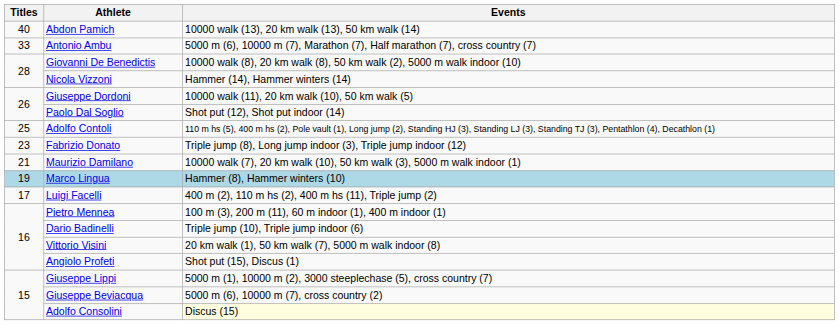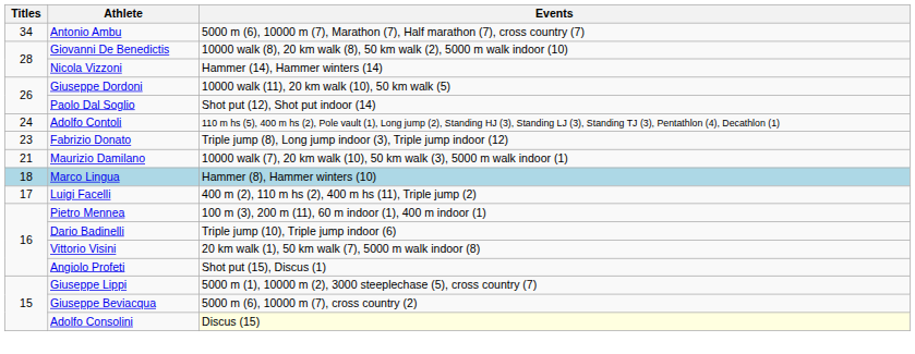 <table class="wikitable" width=90% style="font-size:90%; text-align:left;">
 <tr>
 <th>Titles</th>
 <th>Athlete</th>
 <th>Events</th>
 </tr>
 <tr>
-<td align=center>40</td>
-<td><a href='#'>Abdon Pamich</a></td>
-<td>10000 walk (13), 20 km walk (13), 50 km walk (14)</td>
-</tr>
-<tr>
-<td align=center>33</td>
+<td align=center>34</td>
 <td><a href='#'>Antonio Ambu</a></td>
 <td>5000 m (6), 10000 m (7), Marathon (7), Half marathon (7), cross country (7)</td>
 </tr>
 <tr>
 <td align=center rowspan=2>28</td>
 <td><a href='#'>Giovanni De Benedictis</a></td>
 <td>10000 walk (8), 20 km walk (8), 50 km walk (2), 5000 m walk indoor (10)</td>
 </tr>
 <tr>
 <td><a href='#'>Nicola Vizzoni</a></td>
 <td>Hammer (14), Hammer winters (14)</td>
 </tr>
 <tr>
 <td align=center rowspan=2>26</td>
 <td><a href='#'>Giuseppe Dordoni</a></td>
 <td>10000 walk (11), 20 km walk (10), 50 km walk (5)</td>
 </tr>
 <tr>
 <td><a href='#'>Paolo Dal Soglio</a></td>
 <td>Shot put (12), Shot put indoor (14)</td>
 </tr>
 <tr>
-<td align=center rowspan=1>25</td>
+<td align=center rowspan=1>24</td>
 <td><a href='#'>Adolfo Contoli</a></td>
 <td><small>110 m hs (5), 400 m hs (2), Pole vault (1), Long jump (2), Standing HJ (3), Standing LJ (3), Standing TJ (3), Pentathlon (4), Decathlon (1)</small></td>
 </tr>
 <tr>
 <td align=center>23</td>
 <td><a href='#'>Fabrizio Donato</a></td>
 <td>Triple jump (8), Long jump indoor (3), Triple jump indoor (12)</td>
 </tr>
 <tr>
 <td align=center>21</td>
 <td><a href='#'>Maurizio Damilano</a></td>
 <td>10000 walk (7), 20 km walk (10), 50 km walk (3), 5000 m walk indoor (1)</td>
 </tr>
 <tr bgcolor=lightblue>
-<td align=center>19</td>
+<td align=center>18</td>
 <td><a href='#'>Marco Lingua</a></td>
 <td>Hammer (8), Hammer winters (10)</td>
 </tr>
 <tr>
 <td align=center>17</td>
 <td><a href='#'>Luigi Facelli</a></td>
 <td>400 m (2), 110 m hs (2), 400 m hs (11), Triple jump (2)</td>
 </tr>
 <tr>
 <td align=center rowspan=4>16</td>
 <td><a href='#'>Pietro Mennea</a></td>
 <td>100 m (3), 200 m (11), 60 m indoor (1), 400 m indoor (1)</td>
 </tr>
 <tr>
 <td><a href='#'>Dario Badinelli</a></td>
 <td>Triple jump (10), Triple jump indoor (6)</td>
 </tr>
 <tr>
 <td><a href='#'>Vittorio Visini</a></td>
 <td>20 km walk (1), 50 km walk (7), 5000 m walk indoor (8)</td>
 </tr>
 <tr>
 <td><a href='#'>Angiolo Profeti</a></td>
 <td>Shot put (15), Discus (1)</td>
 </tr>
 <tr>
 <td align=center rowspan=3>15</td>
 <td><a href='#'>Giuseppe Lippi</a></td>
 <td>5000 m (1), 10000 m (2), 3000 steeplechase (5), cross country (7)</td>
 </tr>
 <tr>
 <td><a href='#'>Giuseppe Beviacqua</a></td>
 <td>5000 m (6), 10000 m (7), cross country (2)</td>
 </tr>
 <tr>
 <td><a href='#'>Adolfo Consolini</a></td>
 <td style="background: lightyellow;">Discus (15)</td>
 </tr>
 </table>
